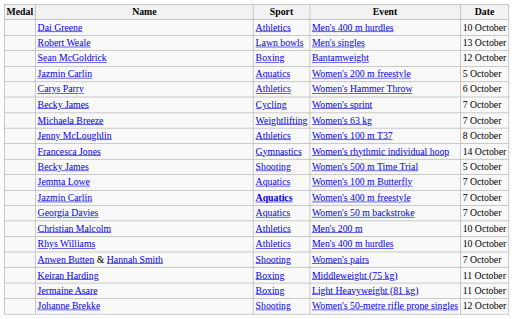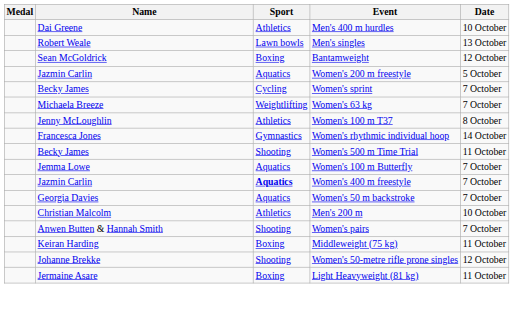 <table class="wikitable sortable">
 <tr>
 <th>Medal</th>
 <th width=350px>Name</th>
 <th>Sport</th>
 <th>Event</th>
 <th>Date</th>
 </tr>
 <tr>
 <td></td>
 <td><a href='#'>Dai Greene</a></td>
 <td><a href='#'>Athletics</a></td>
 <td><a href='#'>Men's 400 m hurdles</a></td>
 <td>10 October</td>
 </tr>
 <tr>
 <td></td>
 <td><a href='#'>Robert Weale</a></td>
 <td><a href='#'>Lawn bowls</a></td>
 <td><a href='#'>Men's singles</a></td>
 <td>13 October</td>
 </tr>
 <tr>
 <td></td>
 <td><a href='#'>Sean McGoldrick</a></td>
 <td><a href='#'>Boxing</a></td>
 <td><a href='#'>Bantamweight</a></td>
 <td>12 October</td>
 </tr>
 <tr>
 <td></td>
 <td><a href='#'>Jazmin Carlin</a></td>
 <td><a href='#'>Aquatics</a></td>
 <td><a href='#'>Women's 200 m freestyle</a></td>
 <td>5 October</td>
 </tr>
 <tr>
 <td></td>
-<td><a href='#'>Carys Parry</a></td>
-<td><a href='#'>Athletics</a></td>
-<td><a href='#'>Women's Hammer Throw</a></td>
-<td>6 October</td>
-</tr>
-<tr>
-<td></td>
 <td><a href='#'>Becky James</a></td>
 <td><a href='#'>Cycling</a></td>
 <td><a href='#'>Women's sprint</a></td>
 <td>7 October</td>
 </tr>
 <tr>
 <td></td>
 <td><a href='#'>Michaela Breeze</a></td>
 <td><a href='#'>Weightlifting</a></td>
 <td><a href='#'>Women's 63 kg</a></td>
 <td>7 October</td>
 </tr>
 <tr>
 <td></td>
 <td><a href='#'>Jenny McLoughlin</a></td>
 <td><a href='#'>Athletics</a></td>
 <td><a href='#'>Women's 100 m T37</a></td>
 <td>8 October</td>
 </tr>
 <tr>
 <td></td>
 <td><a href='#'>Francesca Jones</a></td>
 <td><a href='#'>Gymnastics</a></td>
 <td><a href='#'>Women's rhythmic individual hoop</a></td>
 <td>14 October</td>
 </tr>
 <tr>
 <td></td>
 <td><a href='#'>Becky James</a></td>
 <td><a href='#'>Shooting</a></td>
 <td><a href='#'>Women's 500 m Time Trial</a></td>
-<td>5 October</td>
+<td>11 October</td>
 </tr>
 <tr>
 <td></td>
 <td><a href='#'>Jemma Lowe</a></td>
 <td><a href='#'>Aquatics</a></td>
 <td><a href='#'>Women's 100 m Butterfly</a></td>
 <td>7 October</td>
 </tr>
 <tr>
 <td></td>
 <td><a href='#'>Jazmin Carlin</a></td>
 <td><strong><a href='#'>Aquatics</a></strong></td>
 <td><a href='#'>Women's 400 m freestyle</a></td>
 <td>7 October</td>
 </tr>
 <tr>
 <td></td>
 <td><a href='#'>Georgia Davies</a></td>
 <td><a href='#'>Aquatics</a></td>
 <td><a href='#'>Women's 50 m backstroke</a></td>
 <td>7 October</td>
 </tr>
 <tr>
 <td></td>
 <td><a href='#'>Christian Malcolm</a></td>
 <td><a href='#'>Athletics</a></td>
 <td><a href='#'>Men's 200 m</a></td>
 <td>10 October</td>
 </tr>
 <tr>
 <td></td>
-<td><a href='#'>Rhys Williams</a></td>
-<td><a href='#'>Athletics</a></td>
-<td><a href='#'>Men's 400 m hurdles</a></td>
-<td>10 October</td>
-</tr>
-<tr>
-<td></td>
 <td><a href='#'>Anwen Butten</a> & <a href='#'>Hannah Smith</a></td>
 <td><a href='#'>Shooting</a></td>
 <td><a href='#'>Women's pairs</a></td>
 <td>7 October</td>
 </tr>
 <tr>
 <td></td>
 <td><a href='#'>Keiran Harding</a></td>
 <td><a href='#'>Boxing</a></td>
 <td><a href='#'>Middleweight (75 kg)</a></td>
 <td>11 October</td>
 </tr>
 <tr>
 <td></td>
+<td><a href='#'>Johanne Brekke</a></td>
+<td><a href='#'>Shooting</a></td>
+<td><a href='#'>Women's 50-metre rifle prone singles</a></td>
+<td>12 October</td>
+</tr>
+<tr>
+<td></td>
 <td><a href='#'>Jermaine Asare</a></td>
 <td><a href='#'>Boxing</a></td>
 <td><a href='#'>Light Heavyweight (81 kg)</a></td>
 <td>11 October</td>
 </tr>
-<tr>
-<td></td>
-<td><a href='#'>Johanne Brekke</a></td>
-<td><a href='#'>Shooting</a></td>
-<td><a href='#'>Women's 50-metre rifle prone singles</a></td>
-<td>12 October</td>
-</tr>
 </table>
